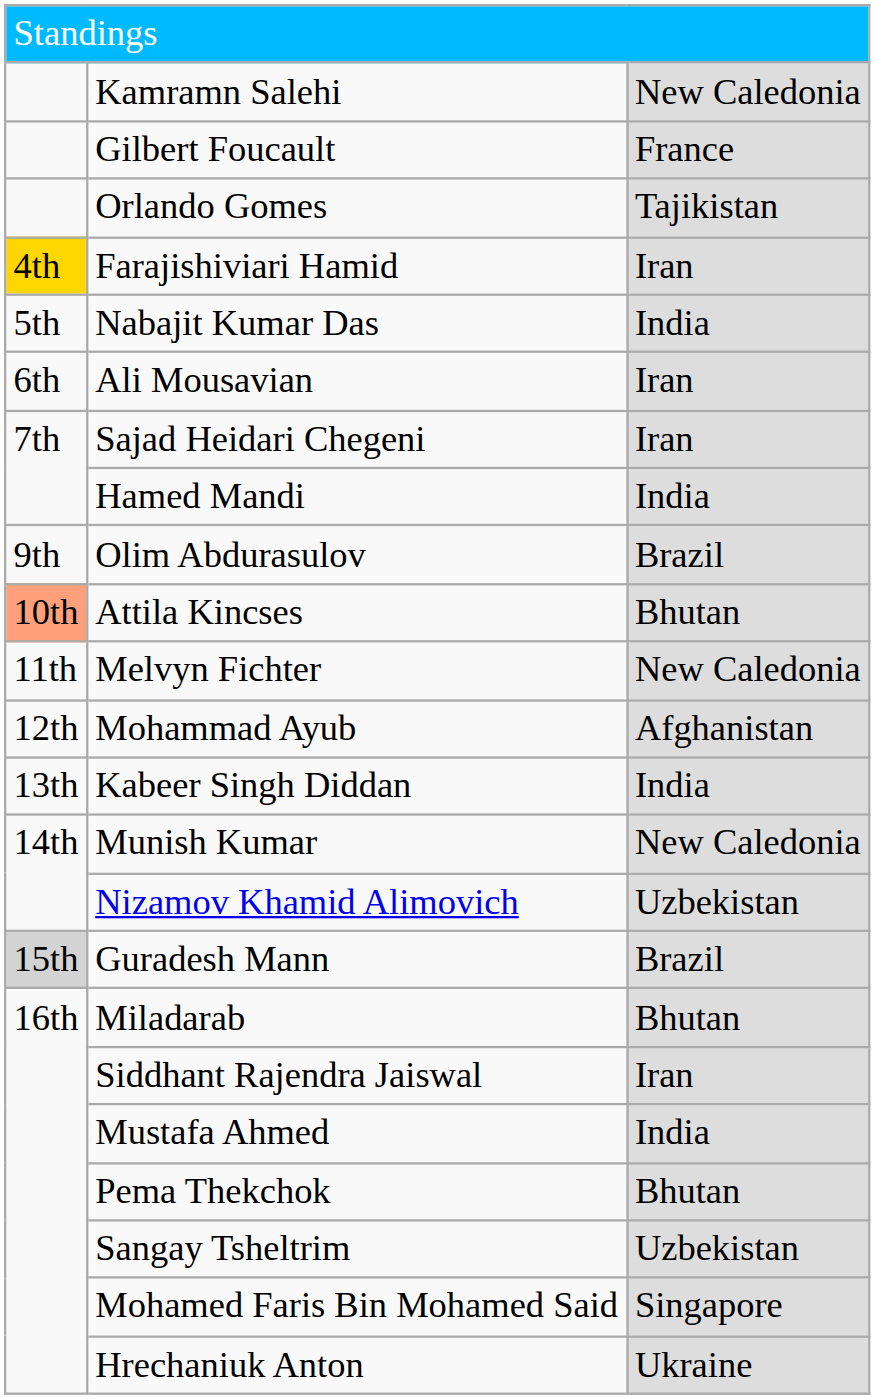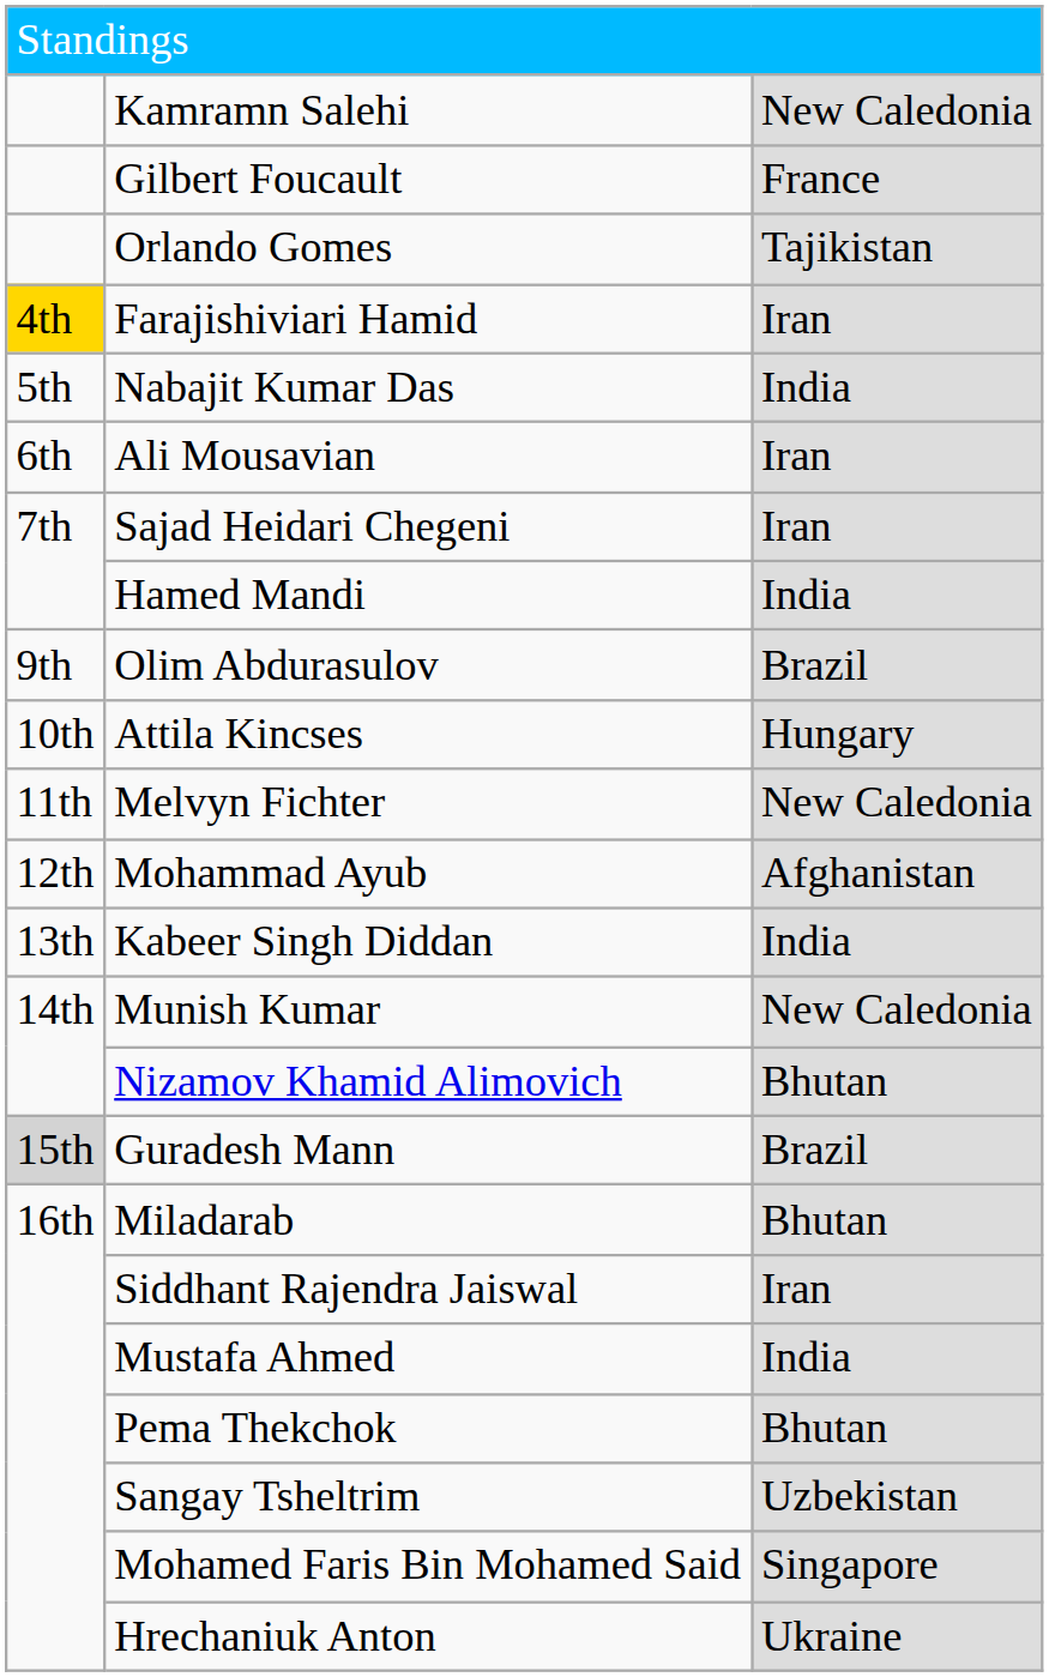 <table class="wikitable">
 <tr>
 <td colspan="3" style="background:#00baff;color:#fff">Standings</td>
 </tr>
 <tr>
 <td></td>
 <td>Kamramn Salehi</td>
 <td style="background:#dddddd"> New Caledonia</td>
 </tr>
 <tr>
 <td></td>
 <td>Gilbert Foucault</td>
 <td style="background:#dddddd"> France</td>
 </tr>
 <tr>
 <td></td>
 <td>Orlando Gomes</td>
 <td style="background:#dddddd"> Tajikistan</td>
 </tr>
 <tr>
 <td style="background: gold;">4th</td>
 <td>Farajishiviari Hamid</td>
 <td style="background:#dddddd"> Iran</td>
 </tr>
 <tr>
 <td>5th</td>
 <td>Nabajit Kumar Das</td>
 <td style="background:#dddddd"> India</td>
 </tr>
 <tr>
 <td>6th</td>
 <td>Ali Mousavian</td>
 <td style="background:#dddddd"> Iran</td>
 </tr>
 <tr>
 <td valign=top rowspan=2>7th</td>
 <td>Sajad Heidari Chegeni</td>
 <td style="background:#dddddd"> Iran</td>
 </tr>
 <tr>
 <td>Hamed Mandi</td>
 <td style="background:#dddddd"> India</td>
 </tr>
 <tr>
 <td>9th</td>
 <td>Olim Abdurasulov</td>
 <td style="background:#dddddd"> Brazil</td>
 </tr>
 <tr>
-<td style="background: lightsalmon;">10th</td>
+<td>10th</td>
 <td>Attila Kincses</td>
-<td style="background:#dddddd"> Bhutan</td>
+<td style="background:#dddddd"> Hungary</td>
 </tr>
 <tr>
 <td>11th</td>
 <td>Melvyn Fichter</td>
 <td style="background:#dddddd"> New Caledonia</td>
 </tr>
 <tr>
 <td>12th</td>
 <td>Mohammad Ayub</td>
 <td style="background:#dddddd"> Afghanistan</td>
 </tr>
 <tr>
 <td>13th</td>
 <td>Kabeer Singh Diddan</td>
 <td style="background:#dddddd"> India</td>
 </tr>
 <tr>
 <td valign=top rowspan=2>14th</td>
 <td>Munish Kumar</td>
 <td style="background:#dddddd"> New Caledonia</td>
 </tr>
 <tr>
 <td><a href='#'>Nizamov Khamid Alimovich</a></td>
-<td style="background:#dddddd"> Uzbekistan</td>
+<td style="background:#dddddd"> Bhutan</td>
 </tr>
 <tr>
 <td valign=top rowspan=1 style="background: lightgrey;">15th</td>
 <td>Guradesh Mann</td>
 <td style="background:#dddddd"> Brazil</td>
 </tr>
 <tr>
 <td valign=top rowspan=8>16th</td>
 <td>Miladarab</td>
 <td style="background:#dddddd"> Bhutan</td>
 </tr>
 <tr>
 <td>Siddhant Rajendra Jaiswal</td>
 <td style="background:#dddddd"> Iran</td>
 </tr>
 <tr>
 <td>Mustafa Ahmed</td>
 <td style="background:#dddddd"> India</td>
 </tr>
 <tr>
 <td>Pema Thekchok</td>
 <td style="background:#dddddd"> Bhutan</td>
 </tr>
 <tr>
 <td>Sangay Tsheltrim</td>
 <td style="background:#dddddd"> Uzbekistan</td>
 </tr>
 <tr>
 <td>Mohamed Faris Bin Mohamed Said</td>
 <td style="background:#dddddd"> Singapore</td>
 </tr>
 <tr>
 <td>Hrechaniuk Anton</td>
 <td style="background:#dddddd"> Ukraine</td>
 </tr>
 </table>
